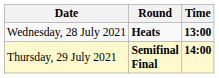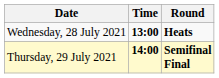 <table class="wikitable">
 <tr>
 <th>Date</th>
+<th>Time</th>
 <th>Round</th>
-<th>Time</th>
 </tr>
 <tr>
 <td>Wednesday, 28 July 2021</td>
+<td><strong>13:00</strong></td>
 <td><strong>Heats</strong></td>
-<td><strong>13:00</strong></td>
 </tr>
 <tr style=background:lemonchiffon>
 <td>Thursday, 29 July 2021</td>
+<td><strong>14:00</strong><br> </td>
 <td><strong>Semifinal</strong><br><strong>Final</strong></td>
-<td><strong>14:00</strong><br> </td>
 </tr>
 </table>
